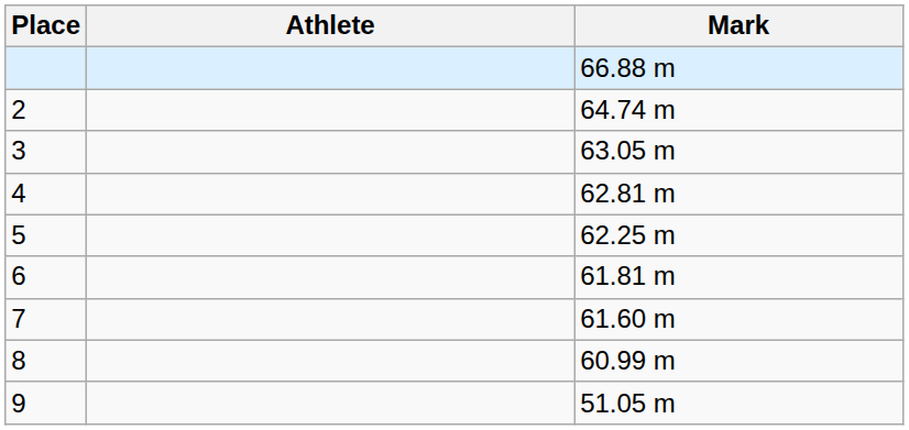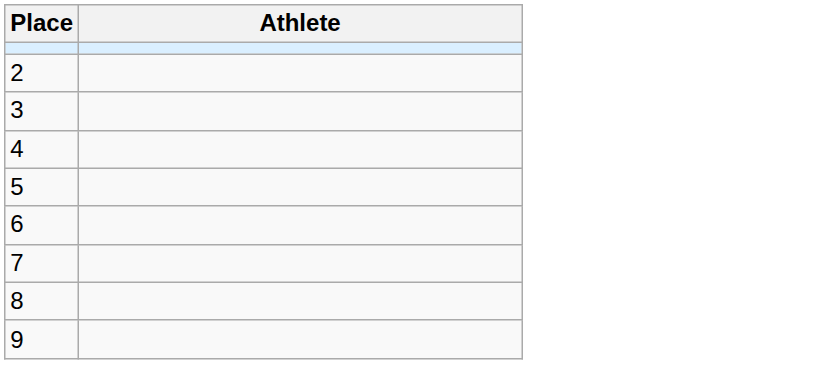 <table class=wikitable>
 <tr>
 <th>Place</th>
 <th style="width:18em">Athlete</th>
-<th style="width:12em">Mark</th>
 </tr>
 <tr style="background:#daefff;">
 <td></td>
 <td></td>
-<td>66.88 m</td>
 </tr>
 <tr>
 <td>2</td>
 <td></td>
-<td>64.74 m</td>
 </tr>
 <tr>
 <td>3</td>
 <td></td>
-<td>63.05 m</td>
 </tr>
 <tr>
 <td>4</td>
 <td></td>
-<td>62.81 m</td>
 </tr>
 <tr>
 <td>5</td>
 <td></td>
-<td>62.25 m</td>
 </tr>
 <tr>
 <td>6</td>
 <td></td>
-<td>61.81 m</td>
 </tr>
 <tr>
 <td>7</td>
 <td></td>
-<td>61.60 m</td>
 </tr>
 <tr>
 <td>8</td>
 <td></td>
-<td>60.99 m</td>
 </tr>
 <tr>
 <td>9</td>
 <td></td>
-<td>51.05 m</td>
 </tr>
 </table>
